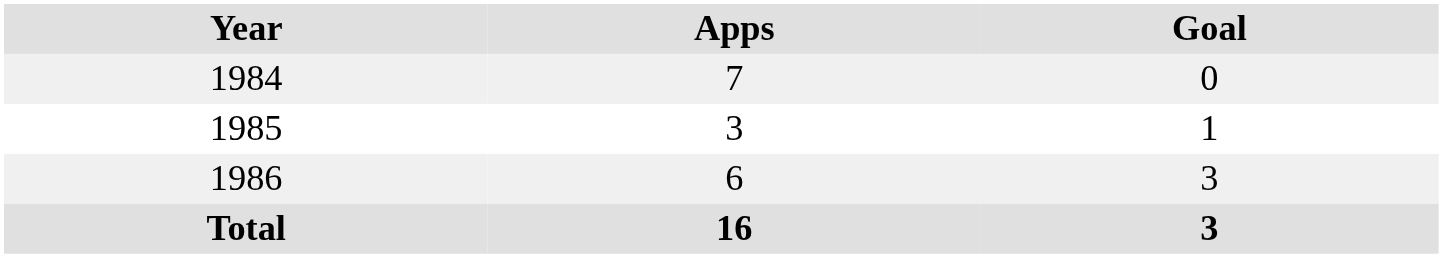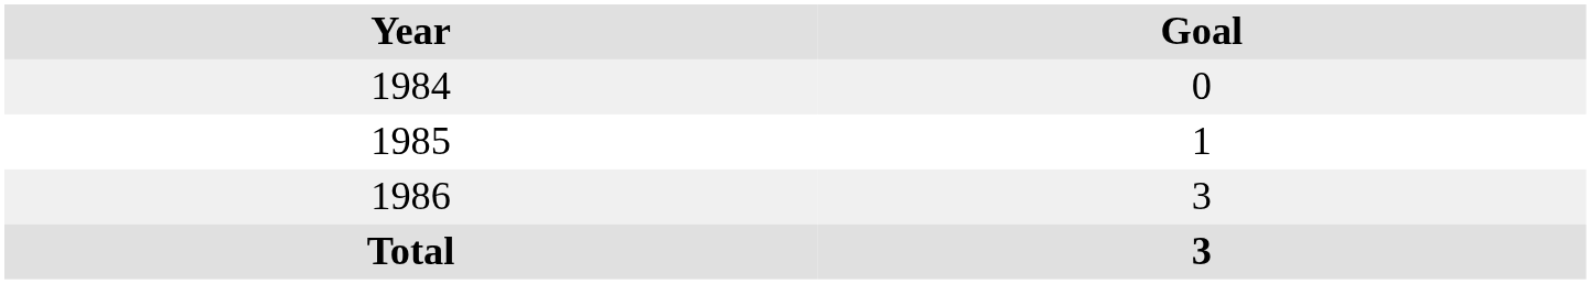 <table border="0" cellpadding="2" cellspacing="0" style="width:50%;">
 <tr style="text-align:center; background:#e0e0e0;">
 <th>Year</th>
-<th>Apps</th>
 <th>Goal</th>
 </tr>
 <tr style="text-align:center; background:#f0f0f0;">
 <td>1984</td>
-<td>7</td>
 <td>0</td>
 </tr>
 <tr style="text-align:center;">
 <td>1985</td>
-<td>3</td>
 <td>1</td>
 </tr>
 <tr style="text-align:center; background:#f0f0f0;">
 <td>1986</td>
-<td>6</td>
 <td>3</td>
 </tr>
 <tr style="text-align:center; background:#e0e0e0;">
 <th colspan="1">Total</th>
-<th style="text-align:center;">16</th>
 <th style="text-align:center;">3</th>
 </tr>
 </table>
